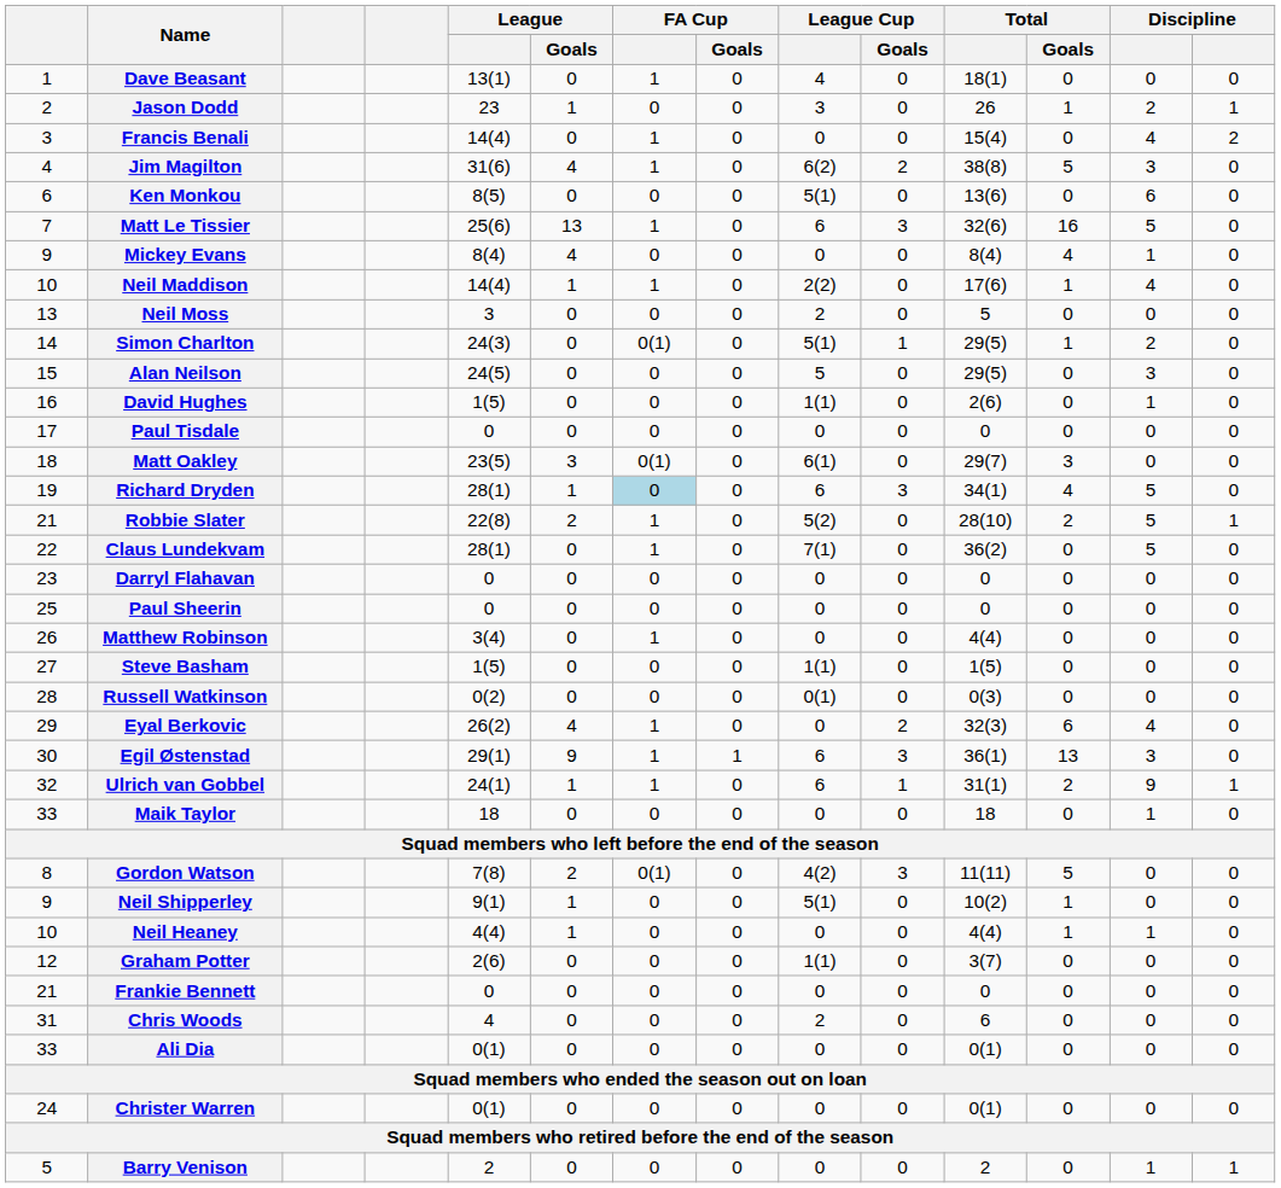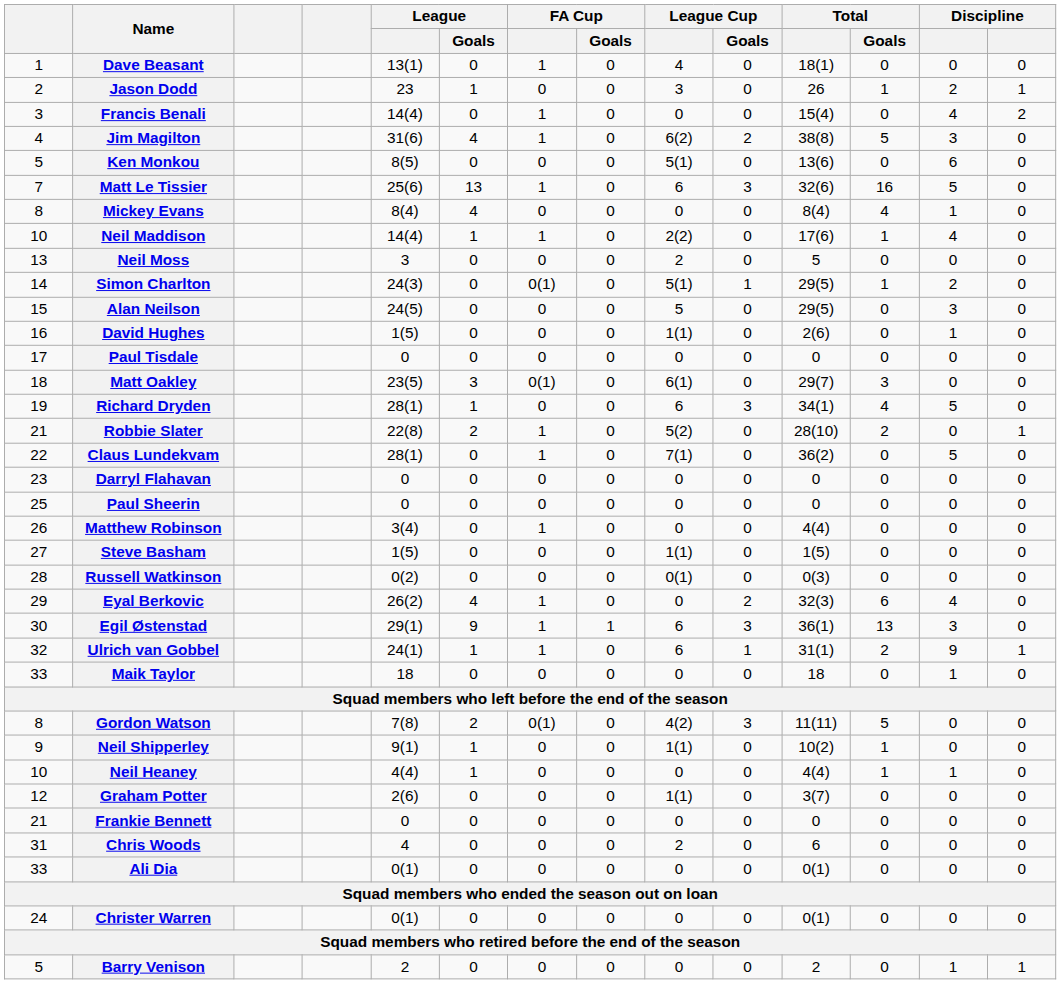 <table class="wikitable plainrowheaders" style="text-align:center;">
 <tr>
 <th scope="col" rowspan="2" style="width:4em;"></th>
 <th scope="col" rowspan="2" style="width:10em;">Name</th>
 <th scope="col" rowspan="2" style="width:4em;"></th>
 <th scope="col" rowspan="2" style="width:4em;"></th>
 <th scope="col" colspan="2">League</th>
 <th scope="col" colspan="2">FA Cup</th>
 <th scope="col" colspan="2">League Cup</th>
 <th scope="col" colspan="2">Total</th>
 <th scope="col" colspan="2">Discipline</th>
 </tr>
 <tr>
 <th scope="col" style="width:4em;"></th>
 <th scope="col" style="width:4em;">Goals</th>
 <th scope="col" style="width:4em;"></th>
 <th scope="col" style="width:4em;">Goals</th>
 <th scope="col" style="width:4em;"></th>
 <th scope="col" style="width:4em;">Goals</th>
 <th scope="col" style="width:4em;"></th>
 <th scope="col" style="width:4em;">Goals</th>
 <th scope="col" style="width:4em;"></th>
 <th scope="col" style="width:4em;"></th>
 </tr>
 <tr>
 <td>1</td>
 <th scope="row"><a href='#'>Dave Beasant</a></th>
 <td></td>
 <td></td>
 <td>13(1)</td>
 <td>0</td>
 <td>1</td>
 <td>0</td>
 <td>4</td>
 <td>0</td>
 <td>18(1)</td>
 <td>0</td>
 <td>0</td>
 <td>0</td>
 </tr>
 <tr>
 <td>2</td>
 <th scope="row"><a href='#'>Jason Dodd</a></th>
 <td></td>
 <td></td>
 <td>23</td>
 <td>1</td>
 <td>0</td>
 <td>0</td>
 <td>3</td>
 <td>0</td>
 <td>26</td>
 <td>1</td>
 <td>2</td>
 <td>1</td>
 </tr>
 <tr>
 <td>3</td>
 <th scope="row"><a href='#'>Francis Benali</a></th>
 <td></td>
 <td></td>
 <td>14(4)</td>
 <td>0</td>
 <td>1</td>
 <td>0</td>
 <td>0</td>
 <td>0</td>
 <td>15(4)</td>
 <td>0</td>
 <td>4</td>
 <td>2</td>
 </tr>
 <tr>
 <td>4</td>
 <th scope="row"><a href='#'>Jim Magilton</a></th>
 <td></td>
 <td></td>
 <td>31(6)</td>
 <td>4</td>
 <td>1</td>
 <td>0</td>
 <td>6(2)</td>
 <td>2</td>
 <td>38(8)</td>
 <td>5</td>
 <td>3</td>
 <td>0</td>
 </tr>
 <tr>
-<td>6</td>
+<td>5</td>
 <th scope="row"><a href='#'>Ken Monkou</a></th>
 <td></td>
 <td></td>
 <td>8(5)</td>
 <td>0</td>
 <td>0</td>
 <td>0</td>
 <td>5(1)</td>
 <td>0</td>
 <td>13(6)</td>
 <td>0</td>
 <td>6</td>
 <td>0</td>
 </tr>
 <tr>
 <td>7</td>
 <th scope="row"><a href='#'>Matt Le Tissier</a></th>
 <td></td>
 <td></td>
 <td>25(6)</td>
 <td>13</td>
 <td>1</td>
 <td>0</td>
 <td>6</td>
 <td>3</td>
 <td>32(6)</td>
 <td>16</td>
 <td>5</td>
 <td>0</td>
 </tr>
 <tr>
-<td>9</td>
+<td>8</td>
 <th scope="row"><a href='#'>Mickey Evans</a></th>
 <td></td>
 <td></td>
 <td>8(4)</td>
 <td>4</td>
 <td>0</td>
 <td>0</td>
 <td>0</td>
 <td>0</td>
 <td>8(4)</td>
 <td>4</td>
 <td>1</td>
 <td>0</td>
 </tr>
 <tr>
 <td>10</td>
 <th scope="row"><a href='#'>Neil Maddison</a></th>
 <td></td>
 <td></td>
 <td>14(4)</td>
 <td>1</td>
 <td>1</td>
 <td>0</td>
 <td>2(2)</td>
 <td>0</td>
 <td>17(6)</td>
 <td>1</td>
 <td>4</td>
 <td>0</td>
 </tr>
 <tr>
 <td>13</td>
 <th scope="row"><a href='#'>Neil Moss</a></th>
 <td></td>
 <td></td>
 <td>3</td>
 <td>0</td>
 <td>0</td>
 <td>0</td>
 <td>2</td>
 <td>0</td>
 <td>5</td>
 <td>0</td>
 <td>0</td>
 <td>0</td>
 </tr>
 <tr>
 <td>14</td>
 <th scope="row"><a href='#'>Simon Charlton</a></th>
 <td></td>
 <td></td>
 <td>24(3)</td>
 <td>0</td>
 <td>0(1)</td>
 <td>0</td>
 <td>5(1)</td>
 <td>1</td>
 <td>29(5)</td>
 <td>1</td>
 <td>2</td>
 <td>0</td>
 </tr>
 <tr>
 <td>15</td>
 <th scope="row"><a href='#'>Alan Neilson</a></th>
 <td></td>
 <td></td>
 <td>24(5)</td>
 <td>0</td>
 <td>0</td>
 <td>0</td>
 <td>5</td>
 <td>0</td>
 <td>29(5)</td>
 <td>0</td>
 <td>3</td>
 <td>0</td>
 </tr>
 <tr>
 <td>16</td>
 <th scope="row"><a href='#'>David Hughes</a></th>
 <td></td>
 <td></td>
 <td>1(5)</td>
 <td>0</td>
 <td>0</td>
 <td>0</td>
 <td>1(1)</td>
 <td>0</td>
 <td>2(6)</td>
 <td>0</td>
 <td>1</td>
 <td>0</td>
 </tr>
 <tr>
 <td>17</td>
 <th scope="row"><a href='#'>Paul Tisdale</a></th>
 <td></td>
 <td></td>
 <td>0</td>
 <td>0</td>
 <td>0</td>
 <td>0</td>
 <td>0</td>
 <td>0</td>
 <td>0</td>
 <td>0</td>
 <td>0</td>
 <td>0</td>
 </tr>
 <tr>
 <td>18</td>
 <th scope="row"><a href='#'>Matt Oakley</a></th>
 <td></td>
 <td></td>
 <td>23(5)</td>
 <td>3</td>
 <td>0(1)</td>
 <td>0</td>
 <td>6(1)</td>
 <td>0</td>
 <td>29(7)</td>
 <td>3</td>
 <td>0</td>
 <td>0</td>
 </tr>
 <tr>
 <td>19</td>
 <th scope="row"><a href='#'>Richard Dryden</a></th>
 <td></td>
 <td></td>
 <td>28(1)</td>
 <td>1</td>
-<td style="background: lightblue;">0</td>
+<td>0</td>
 <td>0</td>
 <td>6</td>
 <td>3</td>
 <td>34(1)</td>
 <td>4</td>
 <td>5</td>
 <td>0</td>
 </tr>
 <tr>
 <td>21</td>
 <th scope="row"><a href='#'>Robbie Slater</a></th>
 <td></td>
 <td></td>
 <td>22(8)</td>
 <td>2</td>
 <td>1</td>
 <td>0</td>
 <td>5(2)</td>
 <td>0</td>
 <td>28(10)</td>
 <td>2</td>
-<td>5</td>
+<td>0</td>
 <td>1</td>
 </tr>
 <tr>
 <td>22</td>
 <th scope="row"><a href='#'>Claus Lundekvam</a></th>
 <td></td>
 <td></td>
 <td>28(1)</td>
 <td>0</td>
 <td>1</td>
 <td>0</td>
 <td>7(1)</td>
 <td>0</td>
 <td>36(2)</td>
 <td>0</td>
 <td>5</td>
 <td>0</td>
 </tr>
 <tr>
 <td>23</td>
 <th scope="row"><a href='#'>Darryl Flahavan</a></th>
 <td></td>
 <td></td>
 <td>0</td>
 <td>0</td>
 <td>0</td>
 <td>0</td>
 <td>0</td>
 <td>0</td>
 <td>0</td>
 <td>0</td>
 <td>0</td>
 <td>0</td>
 </tr>
 <tr>
 <td>25</td>
 <th scope="row"><a href='#'>Paul Sheerin</a></th>
 <td></td>
 <td></td>
 <td>0</td>
 <td>0</td>
 <td>0</td>
 <td>0</td>
 <td>0</td>
 <td>0</td>
 <td>0</td>
 <td>0</td>
 <td>0</td>
 <td>0</td>
 </tr>
 <tr>
 <td>26</td>
 <th scope="row"><a href='#'>Matthew Robinson</a></th>
 <td></td>
 <td></td>
 <td>3(4)</td>
 <td>0</td>
 <td>1</td>
 <td>0</td>
 <td>0</td>
 <td>0</td>
 <td>4(4)</td>
 <td>0</td>
 <td>0</td>
 <td>0</td>
 </tr>
 <tr>
 <td>27</td>
 <th scope="row"><a href='#'>Steve Basham</a></th>
 <td></td>
 <td></td>
 <td>1(5)</td>
 <td>0</td>
 <td>0</td>
 <td>0</td>
 <td>1(1)</td>
 <td>0</td>
 <td>1(5)</td>
 <td>0</td>
 <td>0</td>
 <td>0</td>
 </tr>
 <tr>
 <td>28</td>
 <th scope="row"><a href='#'>Russell Watkinson</a></th>
 <td></td>
 <td></td>
 <td>0(2)</td>
 <td>0</td>
 <td>0</td>
 <td>0</td>
 <td>0(1)</td>
 <td>0</td>
 <td>0(3)</td>
 <td>0</td>
 <td>0</td>
 <td>0</td>
 </tr>
 <tr>
 <td>29</td>
 <th scope="row"><a href='#'>Eyal Berkovic</a></th>
 <td></td>
 <td></td>
 <td>26(2)</td>
 <td>4</td>
 <td>1</td>
 <td>0</td>
 <td>0</td>
 <td>2</td>
 <td>32(3)</td>
 <td>6</td>
 <td>4</td>
 <td>0</td>
 </tr>
 <tr>
 <td>30</td>
 <th scope="row"><a href='#'>Egil Østenstad</a></th>
 <td></td>
 <td></td>
 <td>29(1)</td>
 <td>9</td>
 <td>1</td>
 <td>1</td>
 <td>6</td>
 <td>3</td>
 <td>36(1)</td>
 <td>13</td>
 <td>3</td>
 <td>0</td>
 </tr>
 <tr>
 <td>32</td>
 <th scope="row"><a href='#'>Ulrich van Gobbel</a></th>
 <td></td>
 <td></td>
 <td>24(1)</td>
 <td>1</td>
 <td>1</td>
 <td>0</td>
 <td>6</td>
 <td>1</td>
 <td>31(1)</td>
 <td>2</td>
 <td>9</td>
 <td>1</td>
 </tr>
 <tr>
 <td>33</td>
 <th scope="row"><a href='#'>Maik Taylor</a></th>
 <td></td>
 <td></td>
 <td>18</td>
 <td>0</td>
 <td>0</td>
 <td>0</td>
 <td>0</td>
 <td>0</td>
 <td>18</td>
 <td>0</td>
 <td>1</td>
 <td>0</td>
 </tr>
 <tr>
 <th scope="col" colspan="14">Squad members who left before the end of the season</th>
 </tr>
 <tr>
 <td>8</td>
 <th scope="row"><a href='#'>Gordon Watson</a></th>
 <td></td>
 <td></td>
 <td>7(8)</td>
 <td>2</td>
 <td>0(1)</td>
 <td>0</td>
 <td>4(2)</td>
 <td>3</td>
 <td>11(11)</td>
 <td>5</td>
 <td>0</td>
 <td>0</td>
 </tr>
 <tr>
 <td>9</td>
 <th scope="row"><a href='#'>Neil Shipperley</a></th>
 <td></td>
 <td></td>
 <td>9(1)</td>
 <td>1</td>
 <td>0</td>
 <td>0</td>
-<td>5(1)</td>
+<td>1(1)</td>
 <td>0</td>
 <td>10(2)</td>
 <td>1</td>
 <td>0</td>
 <td>0</td>
 </tr>
 <tr>
 <td>10</td>
 <th scope="row"><a href='#'>Neil Heaney</a></th>
 <td></td>
 <td></td>
 <td>4(4)</td>
 <td>1</td>
 <td>0</td>
 <td>0</td>
 <td>0</td>
 <td>0</td>
 <td>4(4)</td>
 <td>1</td>
 <td>1</td>
 <td>0</td>
 </tr>
 <tr>
 <td>12</td>
 <th scope="row"><a href='#'>Graham Potter</a></th>
 <td></td>
 <td></td>
 <td>2(6)</td>
 <td>0</td>
 <td>0</td>
 <td>0</td>
 <td>1(1)</td>
 <td>0</td>
 <td>3(7)</td>
 <td>0</td>
 <td>0</td>
 <td>0</td>
 </tr>
 <tr>
 <td>21</td>
 <th scope="row"><a href='#'>Frankie Bennett</a></th>
 <td></td>
 <td></td>
 <td>0</td>
 <td>0</td>
 <td>0</td>
 <td>0</td>
 <td>0</td>
 <td>0</td>
 <td>0</td>
 <td>0</td>
 <td>0</td>
 <td>0</td>
 </tr>
 <tr>
 <td>31</td>
 <th scope="row"><a href='#'>Chris Woods</a></th>
 <td></td>
 <td></td>
 <td>4</td>
 <td>0</td>
 <td>0</td>
 <td>0</td>
 <td>2</td>
 <td>0</td>
 <td>6</td>
 <td>0</td>
 <td>0</td>
 <td>0</td>
 </tr>
 <tr>
 <td>33</td>
 <th scope="row"><a href='#'>Ali Dia</a></th>
 <td></td>
 <td></td>
 <td>0(1)</td>
 <td>0</td>
 <td>0</td>
 <td>0</td>
 <td>0</td>
 <td>0</td>
 <td>0(1)</td>
 <td>0</td>
 <td>0</td>
 <td>0</td>
 </tr>
 <tr>
 <th scope="col" colspan="14">Squad members who ended the season out on loan</th>
 </tr>
 <tr>
 <td>24</td>
 <th scope="row"><a href='#'>Christer Warren</a></th>
 <td></td>
 <td></td>
 <td>0(1)</td>
 <td>0</td>
 <td>0</td>
 <td>0</td>
 <td>0</td>
 <td>0</td>
 <td>0(1)</td>
 <td>0</td>
 <td>0</td>
 <td>0</td>
 </tr>
 <tr>
 <th scope="col" colspan="14">Squad members who retired before the end of the season</th>
 </tr>
 <tr>
 <td>5</td>
 <th scope="row"><a href='#'>Barry Venison</a></th>
 <td></td>
 <td></td>
 <td>2</td>
 <td>0</td>
 <td>0</td>
 <td>0</td>
 <td>0</td>
 <td>0</td>
 <td>2</td>
 <td>0</td>
 <td>1</td>
 <td>1</td>
 </tr>
 </table>
